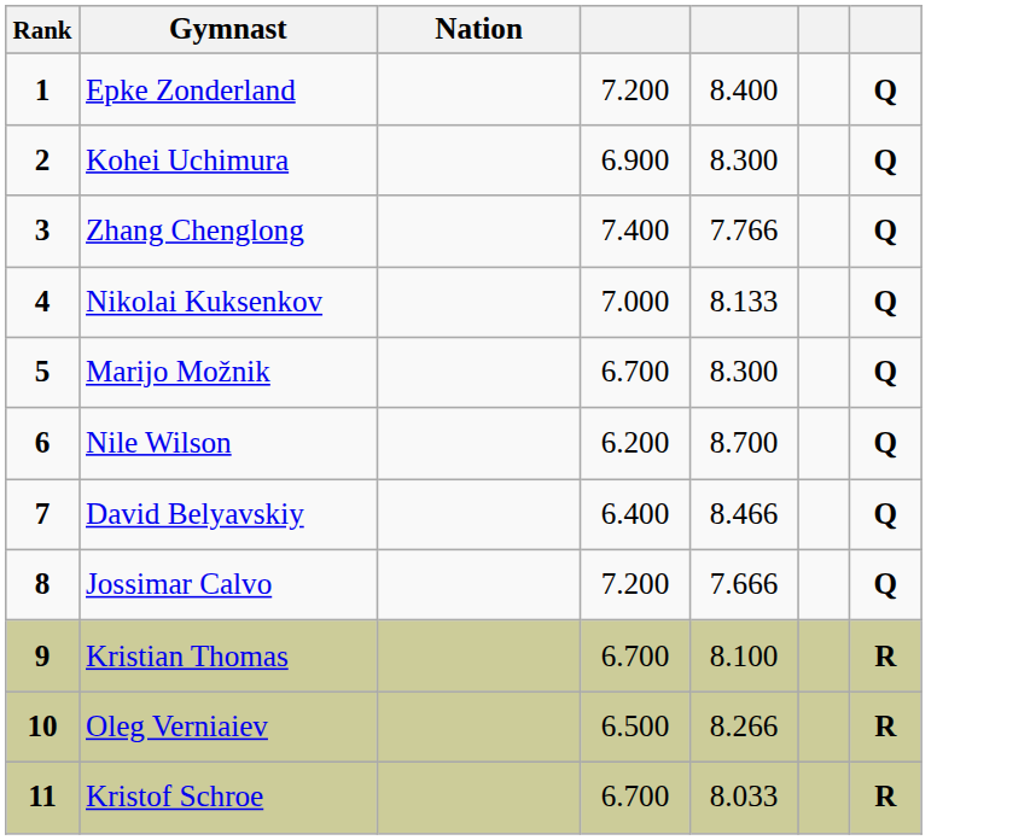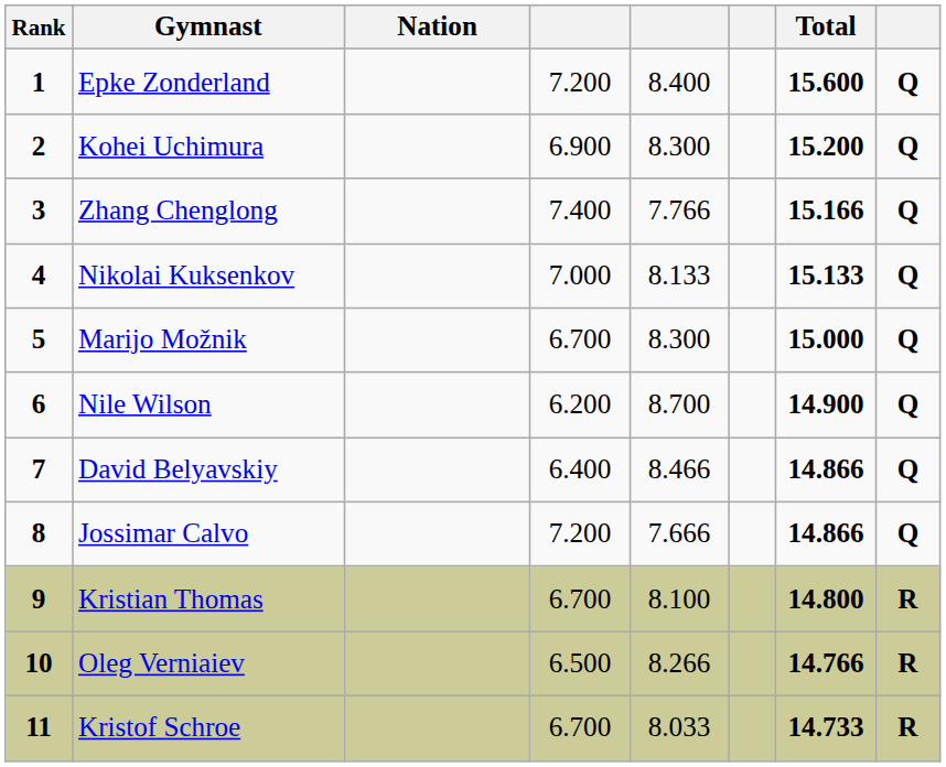 <table class="wikitable sortable" style="text-align:center;">
 <tr>
 <th scope="col"  style="width:15px;"><small>Rank</small></th>
 <th scope="col"  style="width:150px;">Gymnast</th>
 <th scope="col"  style="width:100px;">Nation</th>
 <th scope="col"  style="width:50px;"><small></small></th>
 <th scope="col"  style="width:50px;"><small></small></th>
 <th scope="col"  style="width:20px;"><small></small></th>
+<th scope="col"  style="width:50px;">Total</th>
 <th scope="col"  style="width:30px;"><small></small></th>
 </tr>
 <tr>
 <td scope=row style="text-align:center"><strong>1</strong></td>
 <td style="height:30px; text-align:left;"><a href='#'>Epke Zonderland</a></td>
 <td style="text-align:left;"><small></small></td>
 <td>7.200</td>
 <td>8.400</td>
 <td></td>
+<td><strong>15.600</strong></td>
 <td><strong>Q</strong></td>
 </tr>
 <tr>
 <td scope=row style="text-align:center"><strong>2</strong></td>
 <td style="height:30px; text-align:left;"><a href='#'>Kohei Uchimura</a></td>
 <td style="text-align:left;"><small></small></td>
 <td>6.900</td>
 <td>8.300</td>
 <td></td>
+<td><strong>15.200</strong></td>
 <td><strong>Q</strong></td>
 </tr>
 <tr>
 <td scope=row style="text-align:center"><strong>3</strong></td>
 <td style="height:30px; text-align:left;"><a href='#'>Zhang Chenglong</a></td>
 <td style="text-align:left;"><small></small></td>
 <td>7.400</td>
 <td>7.766</td>
 <td></td>
+<td><strong>15.166</strong></td>
 <td><strong>Q</strong></td>
 </tr>
 <tr>
 <td scope=row style="text-align:center"><strong>4</strong></td>
 <td style="height:30px; text-align:left;"><a href='#'>Nikolai Kuksenkov</a></td>
 <td style="text-align:left;"><small></small></td>
 <td>7.000</td>
 <td>8.133</td>
 <td></td>
+<td><strong>15.133</strong></td>
 <td><strong>Q</strong></td>
 </tr>
 <tr>
 <td scope=row style="text-align:center"><strong>5</strong></td>
 <td style="height:30px; text-align:left;"><a href='#'>Marijo Možnik</a></td>
 <td style="text-align:left;"><small></small></td>
 <td>6.700</td>
 <td>8.300</td>
 <td></td>
+<td><strong>15.000</strong></td>
 <td><strong>Q</strong></td>
 </tr>
 <tr>
 <td scope=row style="text-align:center"><strong>6</strong></td>
 <td style="height:30px; text-align:left;"><a href='#'>Nile Wilson</a></td>
 <td style="text-align:left;"><small></small></td>
 <td>6.200</td>
 <td>8.700</td>
 <td></td>
+<td><strong>14.900</strong></td>
 <td><strong>Q</strong></td>
 </tr>
 <tr>
 <td scope=row style="text-align:center"><strong>7</strong></td>
 <td style="height:30px; text-align:left;"><a href='#'>David Belyavskiy</a></td>
 <td style="text-align:left;"><small></small></td>
 <td>6.400</td>
 <td>8.466</td>
 <td></td>
+<td><strong>14.866</strong></td>
 <td><strong>Q</strong></td>
 </tr>
 <tr>
 <td scope=row style="text-align:center"><strong>8</strong></td>
 <td style="height:30px; text-align:left;"><a href='#'>Jossimar Calvo</a></td>
 <td style="text-align:left;"><small></small></td>
 <td>7.200</td>
 <td>7.666</td>
 <td></td>
+<td><strong>14.866</strong></td>
 <td><strong>Q</strong></td>
 </tr>
 <tr style="background:#CCCC99;">
 <td scope=row style="text-align:center"><strong>9</strong></td>
 <td style="height:30px; text-align:left;"><a href='#'>Kristian Thomas</a></td>
 <td style="text-align:left;"><small></small></td>
 <td>6.700</td>
 <td>8.100</td>
 <td></td>
+<td><strong>14.800</strong></td>
 <td><strong>R</strong></td>
 </tr>
 <tr style="background:#CCCC99;">
 <td scope=row style="text-align:center"><strong>10</strong></td>
 <td style="height:30px; text-align:left;"><a href='#'>Oleg Verniaiev</a></td>
 <td style="text-align:left;"><small></small></td>
 <td>6.500</td>
 <td>8.266</td>
 <td></td>
+<td><strong>14.766</strong></td>
 <td><strong>R</strong></td>
 </tr>
 <tr style="background:#CCCC99;">
 <td scope=row style="text-align:center"><strong>11</strong></td>
 <td style="height:30px; text-align:left;"><a href='#'>Kristof Schroe</a></td>
 <td style="text-align:left;"><small></small></td>
 <td>6.700</td>
 <td>8.033</td>
 <td></td>
+<td><strong>14.733</strong></td>
 <td><strong>R</strong></td>
 </tr>
 </table>
